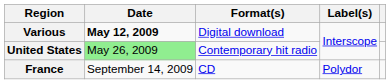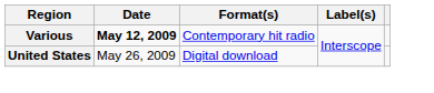 <table class="wikitable plainrowheaders">
 <tr>
 <th scope="col">Region</th>
 <th scope="col">Date</th>
 <th scope="col">Format(s)</th>
 <th scope="col">Label(s)</th>
 <th scope="col"></th>
 </tr>
 <tr>
 <th scope="row">Various</th>
 <td><strong>May 12, 2009</strong></td>
-<td><a href='#'>Digital download</a></td>
+<td><a href='#'>Contemporary hit radio</a></td>
 <td rowspan="2"><a href='#'>Interscope</a></td>
 <td style="text-align:center;"></td>
 </tr>
 <tr>
 <th scope="row">United States</th>
-<td style="background: lightgreen;">May 26, 2009</td>
-<td><a href='#'>Contemporary hit radio</a></td>
+<td>May 26, 2009</td>
+<td><a href='#'>Digital download</a></td>
 <td style="text-align:center;"></td>
 </tr>
-<tr>
-<th scope="row">France</th>
-<td>September 14, 2009</td>
-<td><a href='#'>CD</a></td>
-<td><a href='#'>Polydor</a></td>
-<td></td>
-</tr>
 </table>
